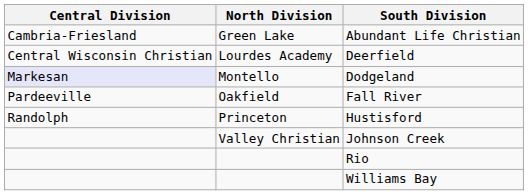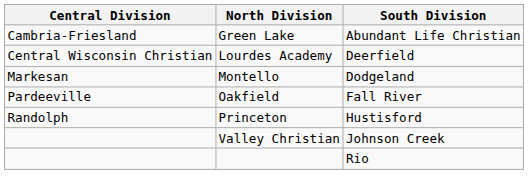 <table class="wikitable">
 <tr>
 <th>Central Division</th>
 <th>North Division</th>
 <th>South Division</th>
 </tr>
 <tr>
 <td>Cambria-Friesland</td>
 <td>Green Lake</td>
 <td>Abundant Life Christian</td>
 </tr>
 <tr>
 <td>Central Wisconsin Christian</td>
 <td>Lourdes Academy</td>
 <td>Deerfield</td>
 </tr>
 <tr>
-<td style="background: lavender;">Markesan</td>
+<td>Markesan</td>
 <td>Montello</td>
 <td>Dodgeland</td>
 </tr>
 <tr>
 <td>Pardeeville</td>
 <td>Oakfield</td>
 <td>Fall River</td>
 </tr>
 <tr>
 <td>Randolph</td>
 <td>Princeton</td>
 <td>Hustisford</td>
 </tr>
 <tr>
 <td></td>
 <td>Valley Christian</td>
 <td>Johnson Creek</td>
 </tr>
 <tr>
 <td></td>
 <td></td>
 <td>Rio</td>
 </tr>
-<tr>
-<td></td>
-<td></td>
-<td>Williams Bay</td>
-</tr>
 </table>
